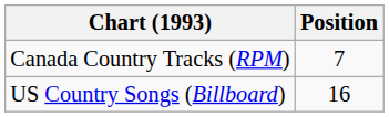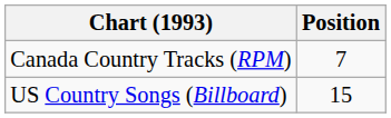 <table class="wikitable sortable">
 <tr>
 <th scope="col">Chart (1993)</th>
 <th scope="col">Position</th>
 </tr>
 <tr>
 <td>Canada Country Tracks (<em><a href='#'>RPM</a></em>)</td>
 <td align="center">7</td>
 </tr>
 <tr>
 <td>US <a href='#'>Country Songs</a> (<em><a href='#'>Billboard</a></em>)</td>
-<td align="center">16</td>
+<td align="center">15</td>
 </tr>
 </table>
